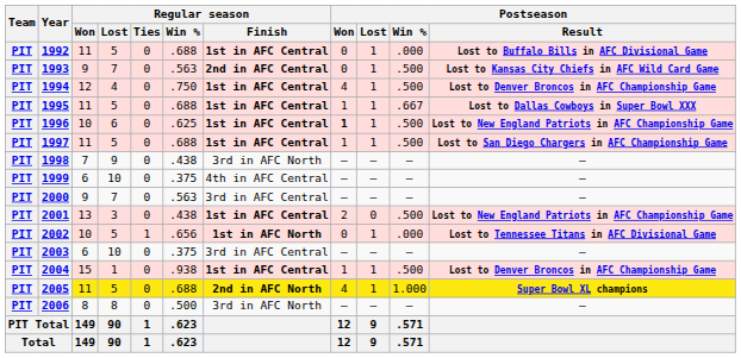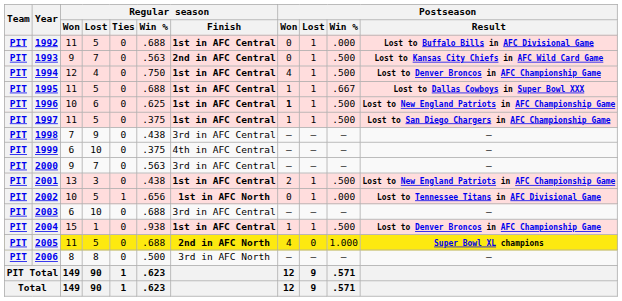 <table class="wikitable" style="font-size: 95%; text-align:center;">
 <tr>
 <th rowspan="2">Team</th>
 <th rowspan="2">Year</th>
 <th colspan="5">Regular season</th>
 <th colspan="4">Postseason</th>
 </tr>
 <tr>
 <th>Won</th>
 <th>Lost</th>
 <th>Ties</th>
 <th>Win %</th>
 <th>Finish</th>
 <th>Won</th>
 <th>Lost</th>
 <th>Win %</th>
 <th>Result</th>
 </tr>
 <tr ! style="background:#fdd;">
 <th><a href='#'>PIT</a></th>
 <th><a href='#'>1992</a></th>
 <td>11</td>
 <td>5</td>
 <td>0</td>
 <td>.688</td>
 <td><strong>1st in AFC Central</strong></td>
 <td>0</td>
 <td>1</td>
 <td>.000</td>
 <td><small><strong>Lost to <a href='#'>Buffalo Bills</a> in <a href='#'>AFC Divisional Game</a></strong></small></td>
 </tr>
 <tr ! style="background:#fdd;">
 <th><a href='#'>PIT</a></th>
 <th><a href='#'>1993</a></th>
 <td>9</td>
 <td>7</td>
 <td>0</td>
 <td>.563</td>
 <td><strong>2nd in AFC Central</strong></td>
 <td>0</td>
 <td>1</td>
 <td>.500</td>
 <td><small><strong>Lost to <a href='#'>Kansas City Chiefs</a> in <a href='#'>AFC Wild Card Game</a></strong></small></td>
 </tr>
 <tr ! style="background:#fdd;">
 <th><a href='#'>PIT</a></th>
 <th><a href='#'>1994</a></th>
 <td>12</td>
 <td>4</td>
 <td>0</td>
 <td>.750</td>
 <td><strong>1st in AFC Central</strong></td>
 <td>4</td>
 <td>1</td>
 <td>.500</td>
 <td><small><strong>Lost to <a href='#'>Denver Broncos</a> in <a href='#'>AFC Championship Game</a></strong></small></td>
 </tr>
 <tr ! style="background:#fdd;">
 <th><a href='#'>PIT</a></th>
 <th><a href='#'>1995</a></th>
 <td>11</td>
 <td>5</td>
 <td>0</td>
 <td>.688</td>
 <td><strong>1st in AFC Central</strong></td>
 <td>1</td>
 <td>1</td>
 <td>.667</td>
 <td><small><strong>Lost to <a href='#'>Dallas Cowboys</a> in <a href='#'>Super Bowl XXX</a></strong></small></td>
 </tr>
 <tr ! style="background:#fdd;">
 <th><a href='#'>PIT</a></th>
 <th><a href='#'>1996</a></th>
 <td>10</td>
 <td>6</td>
 <td>0</td>
 <td>.625</td>
 <td><strong>1st in AFC Central</strong></td>
 <td><strong>1</strong></td>
 <td>1</td>
 <td>.500</td>
 <td><small><strong>Lost to <a href='#'>New England Patriots</a> in <a href='#'>AFC Championship Game</a></strong></small></td>
 </tr>
 <tr ! style="background:#fdd;">
 <th><a href='#'>PIT</a></th>
 <th><a href='#'>1997</a></th>
 <td>11</td>
 <td>5</td>
 <td>0</td>
-<td>.688</td>
+<td>.375</td>
 <td><strong>1st in AFC Central</strong></td>
 <td>1</td>
 <td>1</td>
 <td>.500</td>
 <td><small><strong>Lost to <a href='#'>San Diego Chargers</a> in <a href='#'>AFC Championship Game</a></strong></small></td>
 </tr>
 <tr>
 <th><a href='#'>PIT</a></th>
 <th><a href='#'>1998</a></th>
 <td>7</td>
 <td>9</td>
 <td>0</td>
 <td>.438</td>
-<td>3rd in AFC North</td>
+<td>3rd in AFC Central</td>
 <td>–</td>
 <td>–</td>
 <td>–</td>
 <td>–</td>
 </tr>
 <tr>
 <th><a href='#'>PIT</a></th>
 <th><a href='#'>1999</a></th>
 <td>6</td>
 <td>10</td>
 <td>0</td>
 <td>.375</td>
 <td>4th in AFC Central</td>
 <td>–</td>
 <td>–</td>
 <td>–</td>
 <td>–</td>
 </tr>
 <tr>
 <th><a href='#'>PIT</a></th>
 <th><a href='#'>2000</a></th>
 <td>9</td>
 <td>7</td>
 <td>0</td>
 <td>.563</td>
 <td>3rd in AFC Central</td>
 <td>–</td>
 <td>–</td>
 <td>–</td>
 <td>–</td>
 </tr>
 <tr ! style="background:#fdd;">
 <th><a href='#'>PIT</a></th>
 <th><a href='#'>2001</a></th>
 <td>13</td>
 <td>3</td>
 <td>0</td>
 <td>.438</td>
 <td><strong>1st in AFC Central</strong></td>
 <td>2</td>
-<td>0</td>
+<td>1</td>
 <td>.500</td>
 <td><small><strong>Lost to <a href='#'>New England Patriots</a> in <a href='#'>AFC Championship Game</a></strong></small></td>
 </tr>
 <tr ! style="background:#fdd;">
 <th><a href='#'>PIT</a></th>
 <th><a href='#'>2002</a></th>
 <td>10</td>
 <td>5</td>
 <td>1</td>
 <td>.656</td>
 <td><strong>1st in AFC North</strong></td>
 <td>0</td>
 <td>1</td>
 <td>.000</td>
 <td><small><strong>Lost to <a href='#'>Tennessee Titans</a> in <a href='#'>AFC Divisional Game</a></strong></small></td>
 </tr>
 <tr>
 <th><a href='#'>PIT</a></th>
 <th><a href='#'>2003</a></th>
 <td>6</td>
 <td>10</td>
 <td>0</td>
-<td>.375</td>
+<td>.688</td>
 <td>3rd in AFC Central</td>
 <td>–</td>
 <td>–</td>
 <td>–</td>
 <td>–</td>
 </tr>
 <tr ! style="background:#fdd;">
 <th><a href='#'>PIT</a></th>
 <th><a href='#'>2004</a></th>
 <td>15</td>
 <td>1</td>
 <td>0</td>
 <td>.938</td>
 <td><strong>1st in AFC Central</strong></td>
 <td>1</td>
 <td>1</td>
 <td>.500</td>
 <td><small><strong>Lost to <a href='#'>Denver Broncos</a> in <a href='#'>AFC Championship Game</a></strong></small></td>
 </tr>
 <tr ! style="background:#FDE910;">
 <th><a href='#'>PIT</a></th>
 <th><a href='#'>2005</a></th>
 <td>11</td>
 <td>5</td>
 <td>0</td>
 <td>.688</td>
 <td><strong>2nd in AFC North</strong></td>
 <td>4</td>
-<td>1</td>
+<td>0</td>
 <td>1.000</td>
 <td><small><strong><a href='#'>Super Bowl XL</a> champions</strong></small></td>
 </tr>
 <tr>
 <th><a href='#'>PIT</a></th>
 <th><a href='#'>2006</a></th>
 <td>8</td>
 <td>8</td>
 <td>0</td>
 <td>.500</td>
 <td>3rd in AFC North</td>
 <td>–</td>
 <td>–</td>
 <td>–</td>
 <td>–</td>
 </tr>
 <tr>
 <th colspan="2">PIT Total</th>
 <th>149</th>
 <th>90</th>
 <th>1</th>
 <th>.623</th>
 <th></th>
 <th>12</th>
 <th>9</th>
 <th>.571</th>
 <th></th>
 </tr>
 <tr>
 <th colspan="2">Total</th>
 <th>149</th>
 <th>90</th>
 <th>1</th>
 <th>.623</th>
 <th></th>
 <th>12</th>
 <th>9</th>
 <th>.571</th>
 <th></th>
 </tr>
 </table>
